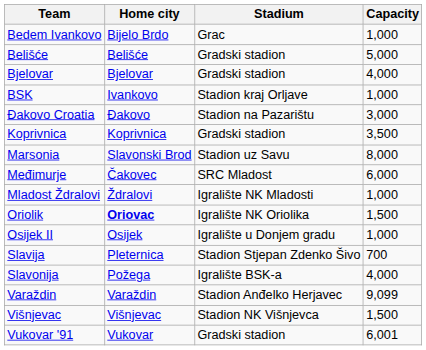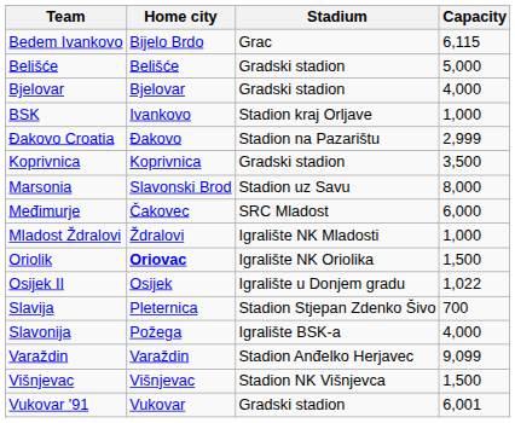 <table class="wikitable sortable">
 <tr>
 <th>Team</th>
 <th>Home city</th>
 <th>Stadium</th>
 <th>Capacity</th>
 </tr>
 <tr>
 <td><a href='#'>Bedem Ivankovo</a></td>
 <td><a href='#'>Bijelo Brdo</a></td>
 <td>Grac</td>
-<td>1,000</td>
+<td>6,115</td>
 </tr>
 <tr>
 <td><a href='#'>Belišće</a></td>
 <td><a href='#'>Belišće</a></td>
 <td>Gradski stadion</td>
 <td>5,000</td>
 </tr>
 <tr>
 <td><a href='#'>Bjelovar</a></td>
 <td><a href='#'>Bjelovar</a></td>
 <td>Gradski stadion</td>
 <td>4,000</td>
 </tr>
 <tr>
 <td><a href='#'>BSK</a></td>
 <td><a href='#'>Ivankovo</a></td>
 <td>Stadion kraj Orljave</td>
 <td>1,000</td>
 </tr>
 <tr>
 <td><a href='#'>Đakovo Croatia</a></td>
 <td><a href='#'>Đakovo</a></td>
 <td>Stadion na Pazarištu</td>
-<td>3,000</td>
+<td>2,999</td>
 </tr>
 <tr>
 <td><a href='#'>Koprivnica</a></td>
 <td><a href='#'>Koprivnica</a></td>
 <td>Gradski stadion</td>
 <td>3,500</td>
 </tr>
 <tr>
 <td><a href='#'>Marsonia</a></td>
 <td><a href='#'>Slavonski Brod</a></td>
 <td>Stadion uz Savu</td>
 <td>8,000</td>
 </tr>
 <tr>
 <td><a href='#'>Međimurje</a></td>
 <td><a href='#'>Čakovec</a></td>
 <td>SRC Mladost</td>
 <td>6,000</td>
 </tr>
 <tr>
 <td><a href='#'>Mladost Ždralovi</a></td>
 <td><a href='#'>Ždralovi</a></td>
 <td>Igralište NK Mladosti</td>
 <td>1,000</td>
 </tr>
 <tr>
 <td><a href='#'>Oriolik</a></td>
 <td><strong><a href='#'>Oriovac</a></strong></td>
 <td>Igralište NK Oriolika</td>
 <td>1,500</td>
 </tr>
 <tr>
 <td><a href='#'>Osijek II</a></td>
 <td><a href='#'>Osijek</a></td>
 <td>Igralište u Donjem gradu</td>
-<td>1,000</td>
+<td>1,022</td>
 </tr>
 <tr>
 <td><a href='#'>Slavija</a></td>
 <td><a href='#'>Pleternica</a></td>
 <td>Stadion Stjepan Zdenko Šivo</td>
 <td>700</td>
 </tr>
 <tr>
 <td><a href='#'>Slavonija</a></td>
 <td><a href='#'>Požega</a></td>
 <td>Igralište BSK-a</td>
 <td>4,000</td>
 </tr>
 <tr>
 <td><a href='#'>Varaždin</a></td>
 <td><a href='#'>Varaždin</a></td>
 <td>Stadion Anđelko Herjavec</td>
 <td>9,099</td>
 </tr>
 <tr>
 <td><a href='#'>Višnjevac</a></td>
 <td><a href='#'>Višnjevac</a></td>
 <td>Stadion NK Višnjevca</td>
 <td>1,500</td>
 </tr>
 <tr>
 <td><a href='#'>Vukovar '91</a></td>
 <td><a href='#'>Vukovar</a></td>
 <td>Gradski stadion</td>
 <td>6,001</td>
 </tr>
 </table>
